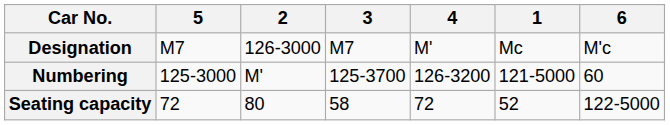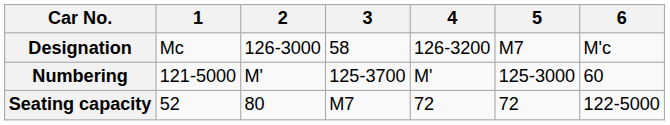 <table class="wikitable">
 <tr>
 <th>Car No.</th>
-<th>5</th>
+<th>1</th>
 <th>2</th>
 <th>3</th>
 <th>4</th>
-<th>1</th>
+<th>5</th>
 <th>6</th>
 </tr>
 <tr>
 <th>Designation</th>
+<td>Mc</td>
+<td>126-3000</td>
+<td>58</td>
+<td>126-3200</td>
 <td>M7</td>
-<td>126-3000</td>
-<td>M7</td>
-<td>M'</td>
-<td>Mc</td>
 <td>M'c</td>
 </tr>
 <tr>
 <th>Numbering</th>
-<td>125-3000</td>
+<td>121-5000</td>
 <td>M'</td>
 <td>125-3700</td>
-<td>126-3200</td>
-<td>121-5000</td>
+<td>M'</td>
+<td>125-3000</td>
 <td>60</td>
 </tr>
 <tr>
 <th>Seating capacity</th>
+<td>52</td>
+<td>80</td>
+<td>M7</td>
 <td>72</td>
-<td>80</td>
-<td>58</td>
 <td>72</td>
-<td>52</td>
 <td>122-5000</td>
 </tr>
 </table>
